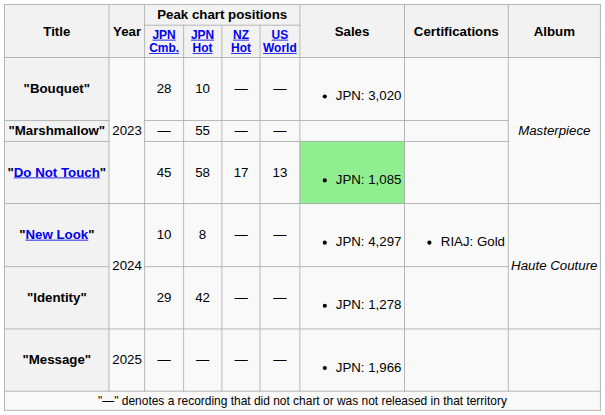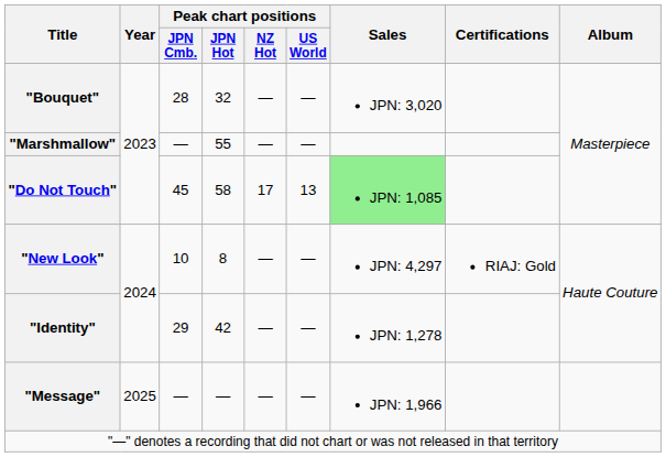 <table class="wikitable plainrowheaders" style="text-align:center">
 <tr>
 <th scope="col" rowspan="2">Title</th>
 <th scope="col" rowspan="2">Year</th>
 <th scope="col" colspan="4">Peak chart positions</th>
 <th scope="col" rowspan="2">Sales</th>
 <th scope="col" rowspan="2">Certifications</th>
 <th scope="col" rowspan="2">Album</th>
 </tr>
 <tr>
 <th scope="col" style="font-size:90%; width:2.75em"><a href='#'>JPN<br>Cmb.</a><br></th>
 <th scope="col" style="font-size:90%; width:2.75em"><a href='#'>JPN<br>Hot</a><br></th>
 <th scope="col" style="font-size:90%; width:2.75em"><a href='#'>NZ<br>Hot</a><br></th>
 <th scope="col" style="font-size:90%; width:2.75em"><a href='#'>US<br>World</a><br></th>
 </tr>
 <tr>
 <th scope="row">"Bouquet"</th>
 <td rowspan="3">2023</td>
 <td>28</td>
-<td>10</td>
+<td>32</td>
 <td>—</td>
 <td>—</td>
 <td><br><ul><li>JPN: 3,020 </li></ul></td>
 <td></td>
 <td rowspan="3"><em>Masterpiece</em></td>
 </tr>
 <tr>
 <th scope="row">"Marshmallow"</th>
 <td>—</td>
 <td>55</td>
 <td>—</td>
 <td>—</td>
 <td></td>
 <td></td>
 </tr>
 <tr>
 <th scope="row">"<a href='#'>Do Not Touch</a>"</th>
 <td>45</td>
 <td>58</td>
 <td>17</td>
 <td>13</td>
 <td style="background: lightgreen;"><br><ul><li>JPN: 1,085 </li></ul></td>
 <td></td>
 </tr>
 <tr>
 <th scope="row">"<a href='#'>New Look</a>"</th>
 <td rowspan="2">2024</td>
 <td>10</td>
 <td>8</td>
 <td>—</td>
 <td>—</td>
 <td><br><ul><li>JPN: 4,297 </li></ul></td>
 <td><br><ul><li>RIAJ: Gold </li></ul></td>
 <td rowspan="2"><em>Haute Couture</em></td>
 </tr>
 <tr>
 <th scope="row">"Identity"</th>
 <td>29</td>
 <td>42</td>
 <td>—</td>
 <td>—</td>
 <td><br><ul><li>JPN: 1,278 </li></ul></td>
 <td></td>
 </tr>
 <tr>
 <th scope="row">"Message"</th>
 <td>2025</td>
 <td>—</td>
 <td>—</td>
 <td>—</td>
 <td>—</td>
 <td><br><ul><li>JPN: 1,966 </li></ul></td>
 <td></td>
 <td></td>
 </tr>
 <tr>
 <td colspan="9" style="font-size:90%">"—" denotes a recording that did not chart or was not released in that territory</td>
 </tr>
 </table>
